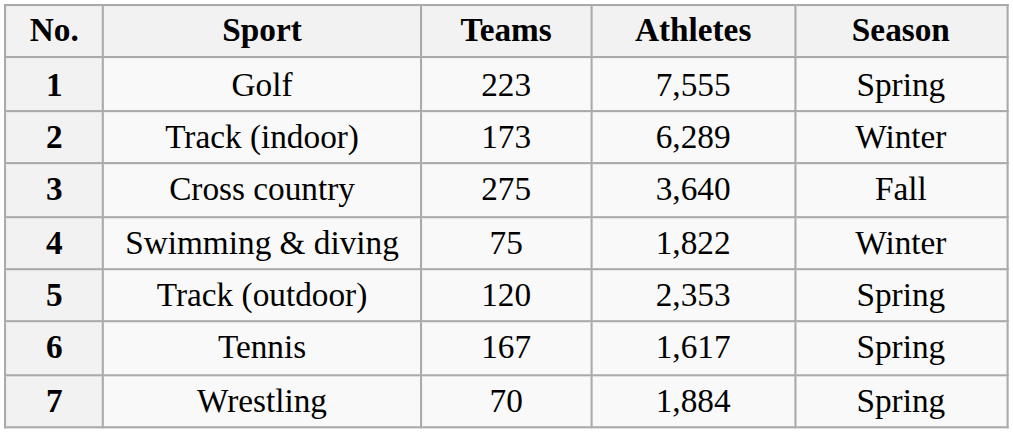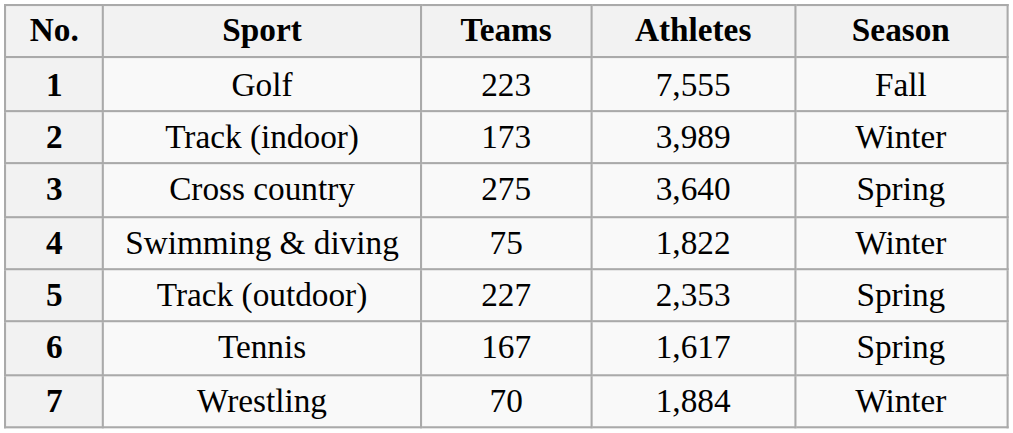 <table class="wikitable sortable" style="text-align: center;">
 <tr>
 <th width=40>No.</th>
 <th width=145>Sport</th>
 <th width=75>Teams</th>
 <th width=90>Athletes</th>
 <th width=95>Season</th>
 </tr>
 <tr>
 <th>1</th>
 <td>Golf</td>
 <td>223</td>
 <td>7,555</td>
-<td>Spring</td>
+<td>Fall</td>
 </tr>
 <tr>
 <th>2</th>
 <td>Track (indoor)</td>
 <td>173</td>
-<td>6,289</td>
+<td>3,989</td>
 <td>Winter</td>
 </tr>
 <tr>
 <th>3</th>
 <td>Cross country</td>
 <td>275</td>
 <td>3,640</td>
-<td>Fall</td>
+<td>Spring</td>
 </tr>
 <tr>
 <th>4</th>
 <td>Swimming & diving</td>
 <td>75</td>
 <td>1,822</td>
 <td>Winter</td>
 </tr>
 <tr>
 <th>5</th>
 <td>Track (outdoor)</td>
-<td>120</td>
+<td>227</td>
 <td>2,353</td>
 <td>Spring</td>
 </tr>
 <tr>
 <th>6</th>
 <td>Tennis</td>
 <td>167</td>
 <td>1,617</td>
 <td>Spring</td>
 </tr>
 <tr>
 <th>7</th>
 <td>Wrestling</td>
 <td>70</td>
 <td>1,884</td>
-<td>Spring</td>
+<td>Winter</td>
 </tr>
 </table>
